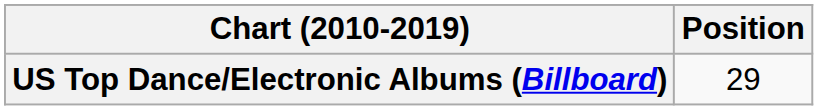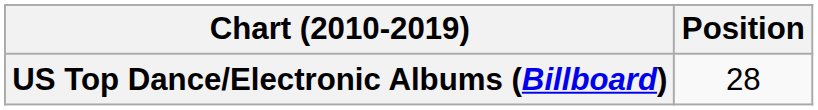 <table class="wikitable plainrowheaders" style="text-align:center">
 <tr>
 <th scope="col">Chart (2010-2019)</th>
 <th scope="col">Position</th>
 </tr>
 <tr>
 <th scope="row">US Top Dance/Electronic Albums (<em><a href='#'>Billboard</a></em>)</th>
-<td>29</td>
+<td>28</td>
 </tr>
 </table>
